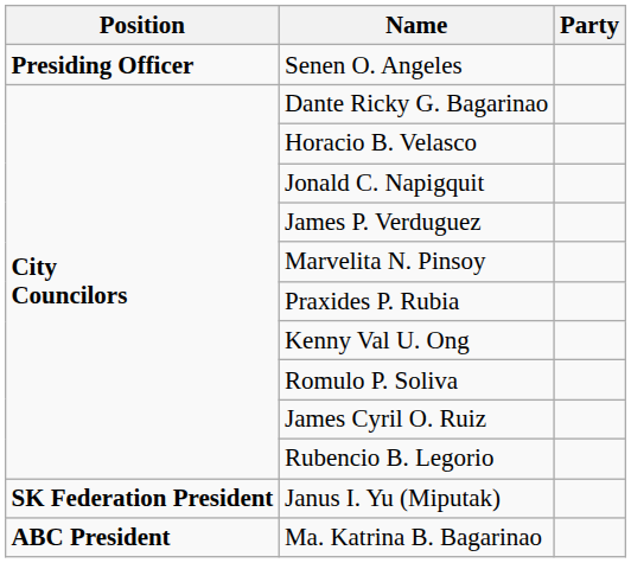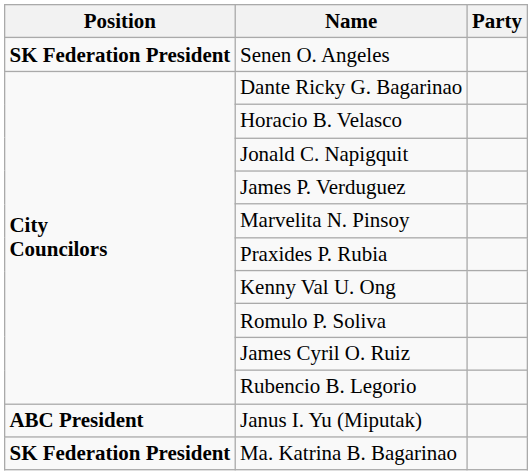 <table class=wikitable>
 <tr>
 <th>Position</th>
 <th>Name</th>
 <th colspan=2>Party</th>
 </tr>
 <tr>
-<td><strong>Presiding Officer</strong></td>
+<td><strong>SK Federation President</strong></td>
 <td>Senen O. Angeles</td>
 <td></td>
 </tr>
 <tr>
 <td rowspan=10><strong>City<br>Councilors</strong></td>
 <td>Dante Ricky G. Bagarinao</td>
 <td></td>
 </tr>
 <tr>
 <td>Horacio B. Velasco</td>
 <td></td>
 </tr>
 <tr>
 <td>Jonald C. Napigquit</td>
 <td></td>
 </tr>
 <tr>
 <td>James P. Verduguez</td>
 <td></td>
 </tr>
 <tr>
 <td>Marvelita N. Pinsoy</td>
 <td></td>
 </tr>
 <tr>
 <td>Praxides P. Rubia</td>
 <td></td>
 </tr>
 <tr>
 <td>Kenny Val U. Ong</td>
 <td></td>
 </tr>
 <tr>
 <td>Romulo P. Soliva</td>
 <td></td>
 </tr>
 <tr>
 <td>James Cyril O. Ruiz</td>
 <td></td>
 </tr>
 <tr>
 <td>Rubencio B. Legorio</td>
 <td></td>
 </tr>
 <tr>
-<td><strong>SK Federation President</strong></td>
+<td><strong>ABC President</strong></td>
 <td>Janus I. Yu (Miputak)</td>
 <td></td>
 </tr>
 <tr>
-<td><strong>ABC President</strong></td>
+<td><strong>SK Federation President</strong></td>
 <td>Ma. Katrina B. Bagarinao</td>
 <td></td>
 </tr>
 </table>
